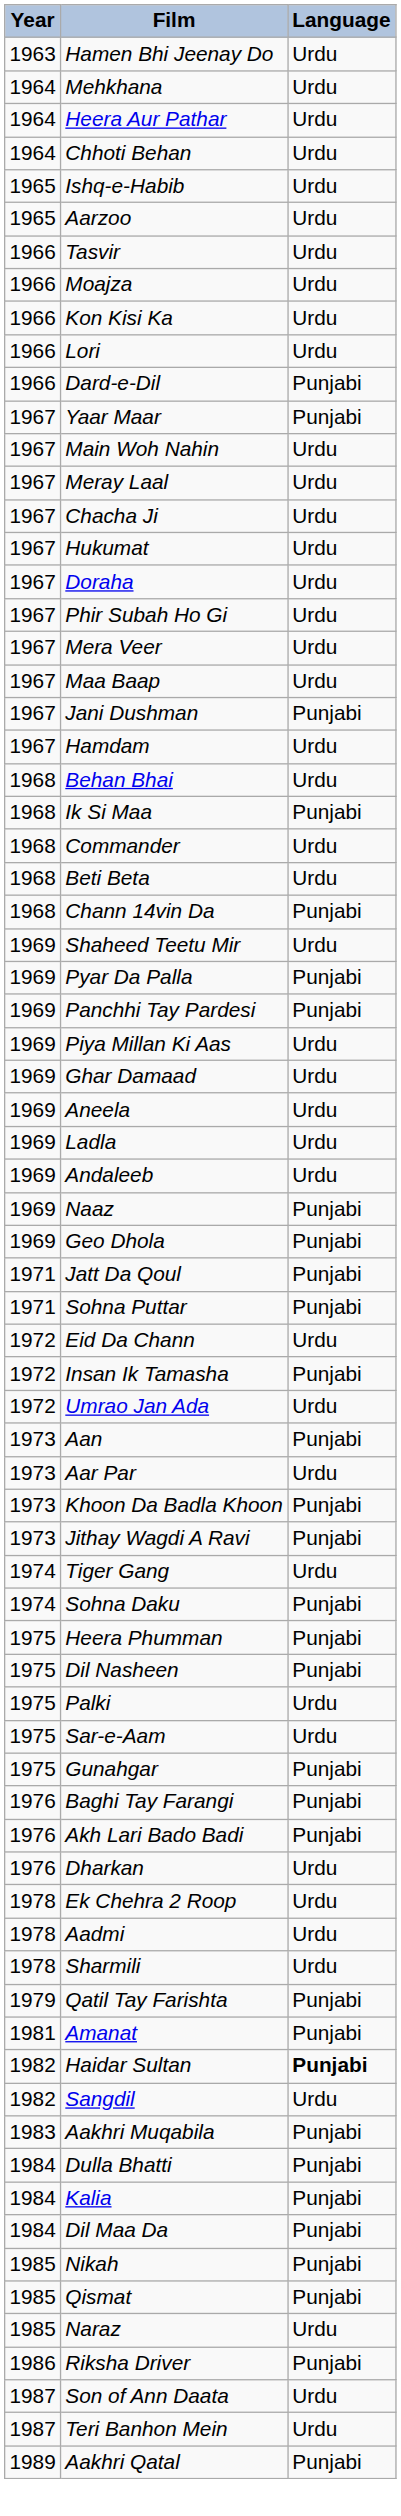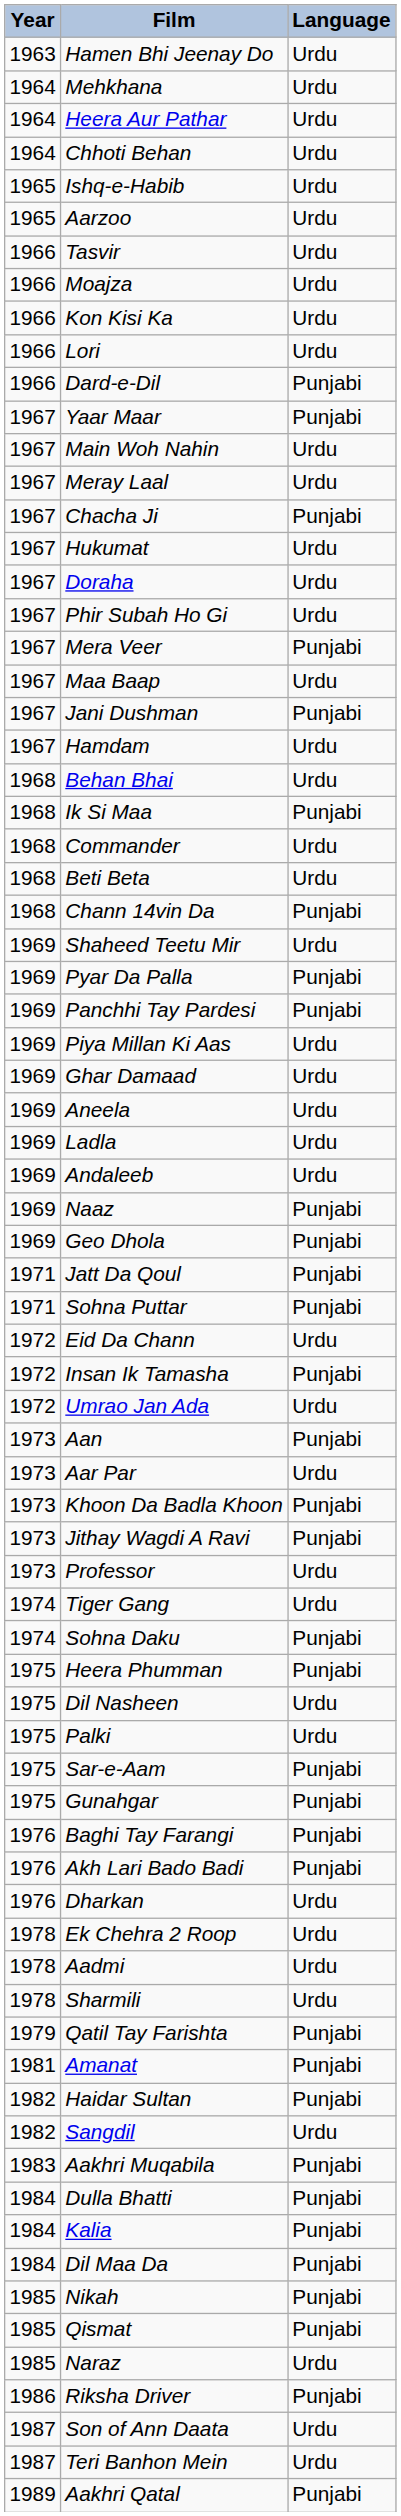 <table class="wikitable sortable plainrowheaders">
 <tr>
 <th style="background:#B0C4DE;">Year</th>
 <th style="background:#B0C4DE;">Film</th>
 <th style="background:#B0C4DE;">Language</th>
 </tr>
 <tr>
 <td>1963</td>
 <td><em>Hamen Bhi Jeenay Do</em></td>
 <td>Urdu</td>
 </tr>
 <tr>
 <td>1964</td>
 <td><em>Mehkhana</em></td>
 <td>Urdu</td>
 </tr>
 <tr>
 <td>1964</td>
 <td><em><a href='#'>Heera Aur Pathar</a></em></td>
 <td>Urdu</td>
 </tr>
 <tr>
 <td>1964</td>
 <td><em>Chhoti Behan</em></td>
 <td>Urdu</td>
 </tr>
 <tr>
 <td>1965</td>
 <td><em>Ishq-e-Habib</em></td>
 <td>Urdu</td>
 </tr>
 <tr>
 <td>1965</td>
 <td><em>Aarzoo</em></td>
 <td>Urdu</td>
 </tr>
 <tr>
 <td>1966</td>
 <td><em>Tasvir</em></td>
 <td>Urdu</td>
 </tr>
 <tr>
 <td>1966</td>
 <td><em>Moajza</em></td>
 <td>Urdu</td>
 </tr>
 <tr>
 <td>1966</td>
 <td><em>Kon Kisi Ka</em></td>
 <td>Urdu</td>
 </tr>
 <tr>
 <td>1966</td>
 <td><em>Lori</em></td>
 <td>Urdu</td>
 </tr>
 <tr>
 <td>1966</td>
 <td><em>Dard-e-Dil</em></td>
 <td>Punjabi</td>
 </tr>
 <tr>
 <td>1967</td>
 <td><em>Yaar Maar</em></td>
 <td>Punjabi</td>
 </tr>
 <tr>
 <td>1967</td>
 <td><em>Main Woh Nahin</em></td>
 <td>Urdu</td>
 </tr>
 <tr>
 <td>1967</td>
 <td><em>Meray Laal</em></td>
 <td>Urdu</td>
 </tr>
 <tr>
 <td>1967</td>
 <td><em>Chacha Ji</em></td>
-<td>Urdu</td>
+<td>Punjabi</td>
 </tr>
 <tr>
 <td>1967</td>
 <td><em>Hukumat</em></td>
 <td>Urdu</td>
 </tr>
 <tr>
 <td>1967</td>
 <td><em><a href='#'>Doraha</a></em></td>
 <td>Urdu</td>
 </tr>
 <tr>
 <td>1967</td>
 <td><em>Phir Subah Ho Gi</em></td>
 <td>Urdu</td>
 </tr>
 <tr>
 <td>1967</td>
 <td><em>Mera Veer</em></td>
-<td>Urdu</td>
+<td>Punjabi</td>
 </tr>
 <tr>
 <td>1967</td>
 <td><em>Maa Baap</em></td>
 <td>Urdu</td>
 </tr>
 <tr>
 <td>1967</td>
 <td><em>Jani Dushman</em></td>
 <td>Punjabi</td>
 </tr>
 <tr>
 <td>1967</td>
 <td><em>Hamdam</em></td>
 <td>Urdu</td>
 </tr>
 <tr>
 <td>1968</td>
 <td><em><a href='#'>Behan Bhai</a></em></td>
 <td>Urdu</td>
 </tr>
 <tr>
 <td>1968</td>
 <td><em>Ik Si Maa</em></td>
 <td>Punjabi</td>
 </tr>
 <tr>
 <td>1968</td>
 <td><em>Commander</em></td>
 <td>Urdu</td>
 </tr>
 <tr>
 <td>1968</td>
 <td><em>Beti Beta</em></td>
 <td>Urdu</td>
 </tr>
 <tr>
 <td>1968</td>
 <td><em>Chann 14vin Da</em></td>
 <td>Punjabi</td>
 </tr>
 <tr>
 <td>1969</td>
 <td><em>Shaheed Teetu Mir</em></td>
 <td>Urdu</td>
 </tr>
 <tr>
 <td>1969</td>
 <td><em>Pyar Da Palla</em></td>
 <td>Punjabi</td>
 </tr>
 <tr>
 <td>1969</td>
 <td><em>Panchhi Tay Pardesi</em></td>
 <td>Punjabi</td>
 </tr>
 <tr>
 <td>1969</td>
 <td><em>Piya Millan Ki Aas</em></td>
 <td>Urdu</td>
 </tr>
 <tr>
 <td>1969</td>
 <td><em>Ghar Damaad</em></td>
 <td>Urdu</td>
 </tr>
 <tr>
 <td>1969</td>
 <td><em>Aneela</em></td>
 <td>Urdu</td>
 </tr>
 <tr>
 <td>1969</td>
 <td><em>Ladla</em></td>
 <td>Urdu</td>
 </tr>
 <tr>
 <td>1969</td>
 <td><em>Andaleeb</em></td>
 <td>Urdu</td>
 </tr>
 <tr>
 <td>1969</td>
 <td><em>Naaz</em></td>
 <td>Punjabi</td>
 </tr>
 <tr>
 <td>1969</td>
 <td><em>Geo Dhola</em></td>
 <td>Punjabi</td>
 </tr>
 <tr>
 <td>1971</td>
 <td><em>Jatt Da Qoul</em></td>
 <td>Punjabi</td>
 </tr>
 <tr>
 <td>1971</td>
 <td><em>Sohna Puttar</em></td>
 <td>Punjabi</td>
 </tr>
 <tr>
 <td>1972</td>
 <td><em>Eid Da Chann</em></td>
 <td>Urdu</td>
 </tr>
 <tr>
 <td>1972</td>
 <td><em>Insan Ik Tamasha</em></td>
 <td>Punjabi</td>
 </tr>
 <tr>
 <td>1972</td>
 <td><em><a href='#'>Umrao Jan Ada</a></em></td>
 <td>Urdu</td>
 </tr>
 <tr>
 <td>1973</td>
 <td><em>Aan</em></td>
 <td>Punjabi</td>
 </tr>
 <tr>
 <td>1973</td>
 <td><em>Aar Par</em></td>
 <td>Urdu</td>
 </tr>
 <tr>
 <td>1973</td>
 <td><em>Khoon Da Badla Khoon</em></td>
 <td>Punjabi</td>
 </tr>
 <tr>
 <td>1973</td>
 <td><em>Jithay Wagdi A Ravi</em></td>
 <td>Punjabi</td>
 </tr>
 <tr>
+<td>1973</td>
+<td><em>Professor</em></td>
+<td>Urdu</td>
+</tr>
+<tr>
 <td>1974</td>
 <td><em>Tiger Gang</em></td>
 <td>Urdu</td>
 </tr>
 <tr>
 <td>1974</td>
 <td><em>Sohna Daku</em></td>
 <td>Punjabi</td>
 </tr>
 <tr>
 <td>1975</td>
 <td><em>Heera Phumman</em></td>
 <td>Punjabi</td>
 </tr>
 <tr>
 <td>1975</td>
 <td><em>Dil Nasheen</em></td>
-<td>Punjabi</td>
+<td>Urdu</td>
 </tr>
 <tr>
 <td>1975</td>
 <td><em>Palki</em></td>
 <td>Urdu</td>
 </tr>
 <tr>
 <td>1975</td>
 <td><em>Sar-e-Aam</em></td>
-<td>Urdu</td>
+<td>Punjabi</td>
 </tr>
 <tr>
 <td>1975</td>
 <td><em>Gunahgar</em></td>
 <td>Punjabi</td>
 </tr>
 <tr>
 <td>1976</td>
 <td><em>Baghi Tay Farangi</em></td>
 <td>Punjabi</td>
 </tr>
 <tr>
 <td>1976</td>
 <td><em>Akh Lari Bado Badi</em></td>
 <td>Punjabi</td>
 </tr>
 <tr>
 <td>1976</td>
 <td><em>Dharkan</em></td>
 <td>Urdu</td>
 </tr>
 <tr>
 <td>1978</td>
 <td><em>Ek Chehra 2 Roop</em></td>
 <td>Urdu</td>
 </tr>
 <tr>
 <td>1978</td>
 <td><em>Aadmi</em></td>
 <td>Urdu</td>
 </tr>
 <tr>
 <td>1978</td>
 <td><em>Sharmili</em></td>
 <td>Urdu</td>
 </tr>
 <tr>
 <td>1979</td>
 <td><em>Qatil Tay Farishta</em></td>
 <td>Punjabi</td>
 </tr>
 <tr>
 <td>1981</td>
 <td><em><a href='#'>Amanat</a></em></td>
 <td>Punjabi</td>
 </tr>
 <tr>
 <td>1982</td>
 <td><em>Haidar Sultan</em></td>
-<td><strong>Punjabi</strong></td>
+<td>Punjabi</td>
 </tr>
 <tr>
 <td>1982</td>
 <td><em><a href='#'>Sangdil</a></em></td>
 <td>Urdu</td>
 </tr>
 <tr>
 <td>1983</td>
 <td><em>Aakhri Muqabila</em></td>
 <td>Punjabi</td>
 </tr>
 <tr>
 <td>1984</td>
 <td><em>Dulla Bhatti</em></td>
 <td>Punjabi</td>
 </tr>
 <tr>
 <td>1984</td>
 <td><em><a href='#'>Kalia</a></em></td>
 <td>Punjabi</td>
 </tr>
 <tr>
 <td>1984</td>
 <td><em>Dil Maa Da</em></td>
 <td>Punjabi</td>
 </tr>
 <tr>
 <td>1985</td>
 <td><em>Nikah</em></td>
 <td>Punjabi</td>
 </tr>
 <tr>
 <td>1985</td>
 <td><em>Qismat</em></td>
 <td>Punjabi</td>
 </tr>
 <tr>
 <td>1985</td>
 <td><em>Naraz</em></td>
 <td>Urdu</td>
 </tr>
 <tr>
 <td>1986</td>
 <td><em>Riksha Driver</em></td>
 <td>Punjabi</td>
 </tr>
 <tr>
 <td>1987</td>
 <td><em>Son of Ann Daata</em></td>
 <td>Urdu</td>
 </tr>
 <tr>
 <td>1987</td>
 <td><em>Teri Banhon Mein</em></td>
 <td>Urdu</td>
 </tr>
 <tr>
 <td>1989</td>
 <td><em>Aakhri Qatal</em></td>
 <td>Punjabi</td>
 </tr>
 </table>
